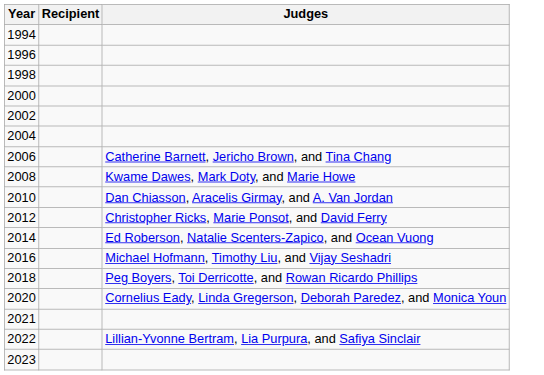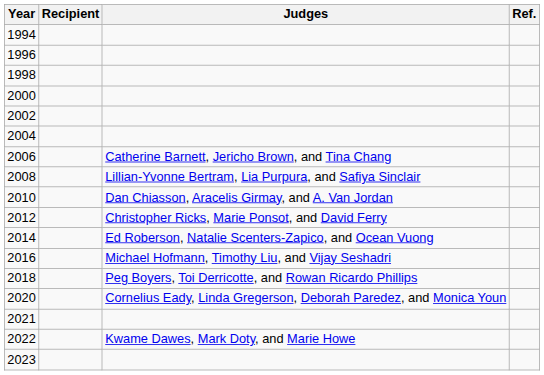 <table class="wikitable sortable mw-collapsible">
 <tr>
 <th>Year</th>
 <th>Recipient</th>
 <th>Judges</th>
+<th>Ref.</th>
 </tr>
 <tr>
 <td>1994</td>
+<td></td>
 <td></td>
 <td></td>
 </tr>
 <tr>
 <td>1996</td>
 <td></td>
 <td></td>
+<td></td>
 </tr>
 <tr>
 <td>1998</td>
+<td></td>
 <td></td>
 <td></td>
 </tr>
 <tr>
 <td>2000</td>
 <td></td>
 <td></td>
+<td></td>
 </tr>
 <tr>
 <td>2002</td>
+<td></td>
 <td></td>
 <td></td>
 </tr>
 <tr>
 <td>2004</td>
 <td></td>
 <td></td>
+<td></td>
 </tr>
 <tr>
 <td>2006</td>
 <td></td>
 <td><a href='#'>Catherine Barnett</a>, <a href='#'>Jericho Brown</a>, and <a href='#'>Tina Chang</a></td>
+<td></td>
 </tr>
 <tr>
 <td>2008</td>
 <td></td>
-<td><a href='#'>Kwame Dawes</a>, <a href='#'>Mark Doty</a>, and <a href='#'>Marie Howe</a></td>
+<td><a href='#'>Lillian-Yvonne Bertram</a>, <a href='#'>Lia Purpura</a>, and <a href='#'>Safiya Sinclair</a></td>
+<td></td>
 </tr>
 <tr>
 <td>2010</td>
 <td></td>
 <td><a href='#'>Dan Chiasson</a>, <a href='#'>Aracelis Girmay</a>, and <a href='#'>A. Van Jordan</a></td>
+<td></td>
 </tr>
 <tr>
 <td>2012</td>
 <td></td>
 <td><a href='#'>Christopher Ricks</a>, <a href='#'>Marie Ponsot</a>, and <a href='#'>David Ferry</a></td>
+<td></td>
 </tr>
 <tr>
 <td>2014</td>
 <td></td>
 <td><a href='#'>Ed Roberson</a>, <a href='#'>Natalie Scenters-Zapico</a>, and <a href='#'>Ocean Vuong</a></td>
+<td></td>
 </tr>
 <tr>
 <td>2016</td>
 <td></td>
 <td><a href='#'>Michael Hofmann</a>, <a href='#'>Timothy Liu</a>, and <a href='#'>Vijay Seshadri</a></td>
+<td></td>
 </tr>
 <tr>
 <td>2018</td>
 <td></td>
 <td><a href='#'>Peg Boyers</a>, <a href='#'>Toi Derricotte</a>, and <a href='#'>Rowan Ricardo Phillips</a></td>
+<td></td>
 </tr>
 <tr>
 <td>2020</td>
 <td></td>
 <td><a href='#'>Cornelius Eady</a>, <a href='#'>Linda Gregerson</a>, <a href='#'>Deborah Paredez</a>, and <a href='#'>Monica Youn</a></td>
+<td></td>
 </tr>
 <tr>
 <td>2021</td>
+<td></td>
 <td></td>
 <td></td>
 </tr>
 <tr>
 <td>2022</td>
 <td></td>
-<td><a href='#'>Lillian-Yvonne Bertram</a>, <a href='#'>Lia Purpura</a>, and <a href='#'>Safiya Sinclair</a></td>
+<td><a href='#'>Kwame Dawes</a>, <a href='#'>Mark Doty</a>, and <a href='#'>Marie Howe</a></td>
+<td></td>
 </tr>
 <tr>
 <td>2023</td>
 <td></td>
 <td></td>
+<td></td>
 </tr>
 </table>
